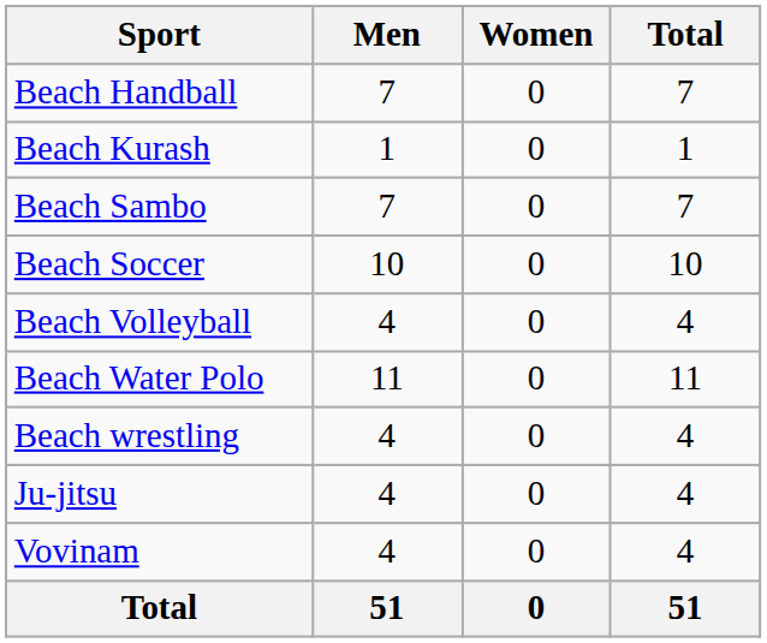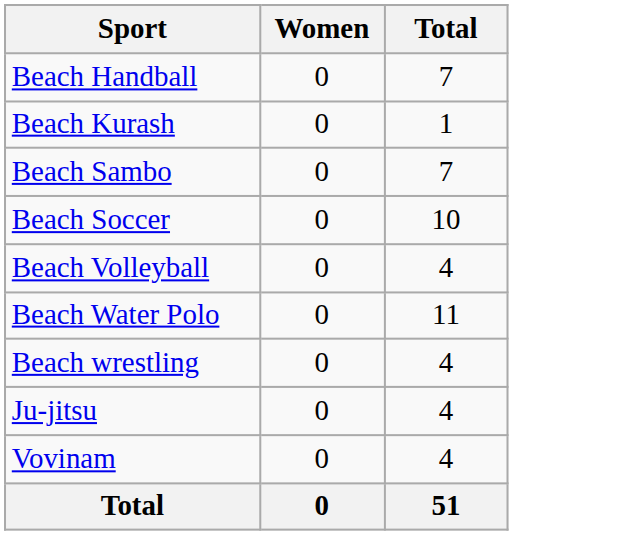 <table class="wikitable sortable" style="font-size:90%; text-align:center;">
 <tr>
 <th width=120>Sport</th>
-<th width=55>Men</th>
 <th width=55>Women</th>
 <th width=55>Total</th>
 </tr>
 <tr>
 <td align=left><a href='#'>Beach Handball</a></td>
-<td>7</td>
 <td>0</td>
 <td>7</td>
 </tr>
 <tr>
 <td align=left><a href='#'>Beach Kurash</a></td>
-<td>1</td>
 <td>0</td>
 <td>1</td>
 </tr>
 <tr>
 <td align=left><a href='#'>Beach Sambo</a></td>
-<td>7</td>
 <td>0</td>
 <td>7</td>
 </tr>
 <tr>
 <td align=left><a href='#'>Beach Soccer</a></td>
-<td>10</td>
 <td>0</td>
 <td>10</td>
 </tr>
 <tr>
 <td align=left><a href='#'>Beach Volleyball</a></td>
-<td>4</td>
 <td>0</td>
 <td>4</td>
 </tr>
 <tr>
 <td align=left><a href='#'>Beach Water Polo</a></td>
-<td>11</td>
 <td>0</td>
 <td>11</td>
 </tr>
 <tr>
 <td align=left><a href='#'>Beach wrestling</a></td>
-<td>4</td>
 <td>0</td>
 <td>4</td>
 </tr>
 <tr>
 <td align=left><a href='#'>Ju-jitsu</a></td>
-<td>4</td>
 <td>0</td>
 <td>4</td>
 </tr>
 <tr>
 <td align=left><a href='#'>Vovinam</a></td>
-<td>4</td>
 <td>0</td>
 <td>4</td>
 </tr>
 <tr class="sortbottom">
 <th>Total</th>
-<th>51</th>
 <th>0</th>
 <th>51</th>
 </tr>
 </table>
